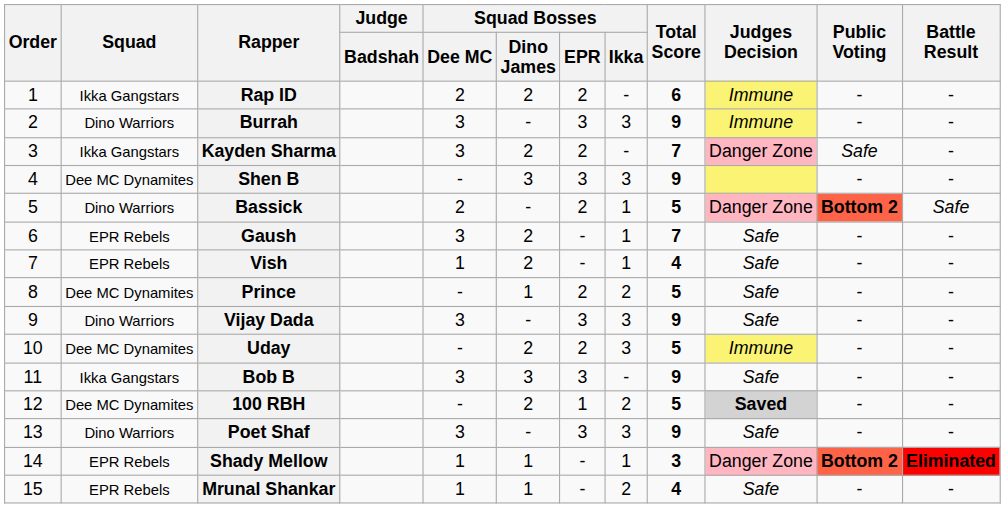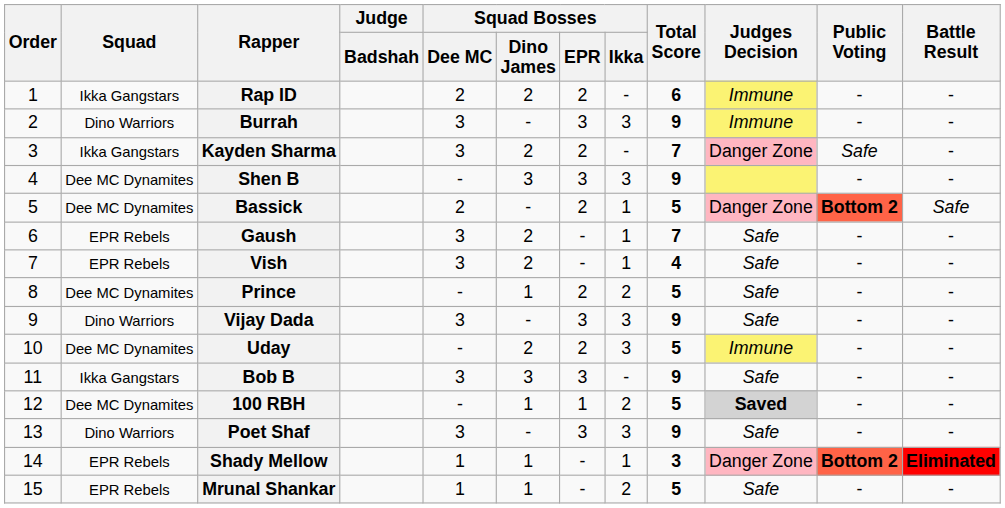 <table class="wikitable sortable" style="text-align:center">
 <tr>
 <th rowspan="2">Order</th>
 <th rowspan="2">Squad</th>
 <th rowspan="2">Rapper</th>
 <th>Judge</th>
 <th colspan="4">Squad Bosses</th>
 <th rowspan="2">Total<br>Score</th>
 <th rowspan="2">Judges<br>Decision</th>
 <th rowspan="2">Public<br>Voting</th>
 <th rowspan="2">Battle<br>Result</th>
 </tr>
 <tr>
 <th>Badshah</th>
 <th>Dee MC</th>
 <th>Dino<br>James</th>
 <th>EPR</th>
 <th>Ikka</th>
 </tr>
 <tr>
 <td>1</td>
 <td><small>Ikka Gangstars</small></td>
 <th>Rap ID</th>
 <td></td>
 <td>2</td>
 <td>2</td>
 <td>2</td>
 <td>-</td>
 <td><strong>6</strong></td>
 <td bgcolor="fbf373"><em>Immune</em></td>
 <td>-</td>
 <td>-</td>
 </tr>
 <tr>
 <td>2</td>
 <td><small>Dino Warriors</small></td>
 <th>Burrah</th>
 <td></td>
 <td>3</td>
 <td>-</td>
 <td>3</td>
 <td>3</td>
 <td><strong>9</strong></td>
 <td bgcolor="fbf373"><em>Immune</em></td>
 <td>-</td>
 <td>-</td>
 </tr>
 <tr>
 <td>3</td>
 <td><small>Ikka Gangstars</small></td>
 <th>Kayden Sharma</th>
 <td></td>
 <td>3</td>
 <td>2</td>
 <td>2</td>
 <td>-</td>
 <td><strong>7</strong></td>
 <td bgcolor="lightpink">Danger Zone</td>
 <td><em>Safe</em></td>
 <td>-</td>
 </tr>
 <tr>
 <td>4</td>
 <td><small>Dee MC Dynamites</small></td>
 <th>Shen B</th>
 <td></td>
 <td>-</td>
 <td>3</td>
 <td>3</td>
 <td>3</td>
 <td><strong>9</strong></td>
 <td bgcolor="fbf373"></td>
 <td>-</td>
 <td>-</td>
 </tr>
 <tr>
 <td>5</td>
-<td><small>Dino Warriors</small></td>
+<td><small>Dee MC Dynamites</small></td>
 <th>Bassick</th>
 <td></td>
 <td>2</td>
 <td>-</td>
 <td>2</td>
 <td>1</td>
 <td><strong>5</strong></td>
 <td bgcolor="lightpink">Danger Zone</td>
 <td bgcolor="tomato"><strong>Bottom 2</strong></td>
 <td><em>Safe</em></td>
 </tr>
 <tr>
 <td>6</td>
 <td><small>EPR Rebels</small></td>
 <th>Gaush</th>
 <td></td>
 <td>3</td>
 <td>2</td>
 <td>-</td>
 <td>1</td>
 <td><strong>7</strong></td>
 <td><em>Safe</em></td>
 <td>-</td>
 <td>-</td>
 </tr>
 <tr>
 <td>7</td>
 <td><small>EPR Rebels</small></td>
 <th>Vish</th>
 <td></td>
-<td>1</td>
+<td>3</td>
 <td>2</td>
 <td>-</td>
 <td>1</td>
 <td><strong>4</strong></td>
 <td><em>Safe</em></td>
 <td>-</td>
 <td>-</td>
 </tr>
 <tr>
 <td>8</td>
 <td><small>Dee MC Dynamites</small></td>
 <th>Prince</th>
 <td></td>
 <td>-</td>
 <td>1</td>
 <td>2</td>
 <td>2</td>
 <td><strong>5</strong></td>
 <td><em>Safe</em></td>
 <td>-</td>
 <td>-</td>
 </tr>
 <tr>
 <td>9</td>
 <td><small>Dino Warriors</small></td>
 <th>Vijay Dada</th>
 <td></td>
 <td>3</td>
 <td>-</td>
 <td>3</td>
 <td>3</td>
 <td><strong>9</strong></td>
 <td><em>Safe</em></td>
 <td>-</td>
 <td>-</td>
 </tr>
 <tr>
 <td>10</td>
 <td><small>Dee MC Dynamites</small></td>
 <th>Uday</th>
 <td></td>
 <td>-</td>
 <td>2</td>
 <td>2</td>
 <td>3</td>
 <td><strong>5</strong></td>
 <td bgcolor="fbf373"><em>Immune</em></td>
 <td>-</td>
 <td>-</td>
 </tr>
 <tr>
 <td>11</td>
 <td><small>Ikka Gangstars</small></td>
 <th>Bob B</th>
 <td></td>
 <td>3</td>
 <td>3</td>
 <td>3</td>
 <td>-</td>
 <td><strong>9</strong></td>
 <td><em>Safe</em></td>
 <td>-</td>
 <td>-</td>
 </tr>
 <tr>
 <td>12</td>
 <td><small>Dee MC Dynamites</small></td>
 <th>100 RBH</th>
 <td></td>
 <td>-</td>
-<td>2</td>
+<td>1</td>
 <td>1</td>
 <td>2</td>
 <td><strong>5</strong></td>
 <td bgcolor="lightgrey"><strong>Saved</strong></td>
 <td>-</td>
 <td>-</td>
 </tr>
 <tr>
 <td>13</td>
 <td><small>Dino Warriors</small></td>
 <th>Poet Shaf</th>
 <td></td>
 <td>3</td>
 <td>-</td>
 <td>3</td>
 <td>3</td>
 <td><strong>9</strong></td>
 <td><em>Safe</em></td>
 <td>-</td>
 <td>-</td>
 </tr>
 <tr>
 <td>14</td>
 <td><small>EPR Rebels</small></td>
 <th>Shady Mellow</th>
 <td></td>
 <td>1</td>
 <td>1</td>
 <td>-</td>
 <td>1</td>
 <td><strong>3</strong></td>
 <td bgcolor="lightpink">Danger Zone</td>
 <td bgcolor="tomato"><strong>Bottom 2</strong></td>
 <td bgcolor="red"><strong>Eliminated</strong></td>
 </tr>
 <tr>
 <td>15</td>
 <td><small>EPR Rebels</small></td>
 <th>Mrunal Shankar</th>
 <td></td>
 <td>1</td>
 <td>1</td>
 <td>-</td>
 <td>2</td>
-<td><strong>4</strong></td>
+<td><strong>5</strong></td>
 <td><em>Safe</em></td>
 <td>-</td>
 <td>-</td>
 </tr>
 </table>
